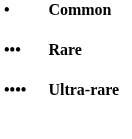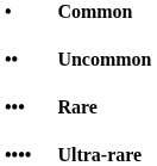 <table cellpadding="10">
 <tr>
 <td><strong>•</strong></td>
 <td><strong>Common</strong></td>
+</tr>
+<tr>
+<td><strong>••</strong></td>
+<td><strong>Uncommon</strong></td>
 </tr>
 <tr>
 <td><strong>•••</strong></td>
 <td><strong>Rare</strong></td>
 </tr>
 <tr>
 <td><strong>••••</strong></td>
 <td><strong>Ultra-rare</strong></td>
 </tr>
 </table>
